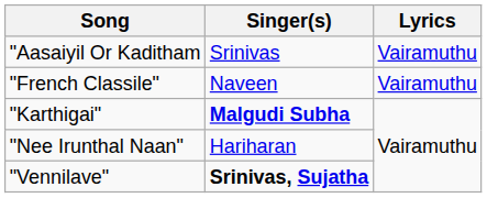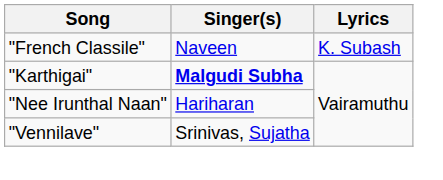 <table class="wikitable" style="font-size:95%;">
 <tr>
 <th>Song</th>
 <th>Singer(s)</th>
 <th>Lyrics</th>
 </tr>
 <tr>
-<td>"Aasaiyil Or Kaditham</td>
-<td><a href='#'>Srinivas</a></td>
-<td><a href='#'>Vairamuthu</a></td>
-</tr>
-<tr>
 <td>"French Classile"</td>
 <td><a href='#'>Naveen</a></td>
-<td><a href='#'>Vairamuthu</a></td>
+<td><a href='#'>K. Subash</a></td>
 </tr>
 <tr>
 <td>"Karthigai"</td>
 <td><strong><a href='#'>Malgudi Subha</a></strong></td>
 <td rowspan=3>Vairamuthu</td>
 </tr>
 <tr>
 <td>"Nee Irunthal Naan"</td>
 <td><a href='#'>Hariharan</a></td>
 </tr>
 <tr>
 <td>"Vennilave"</td>
-<td><strong>Srinivas, <a href='#'>Sujatha</a></strong></td>
+<td>Srinivas, <a href='#'>Sujatha</a></td>
 </tr>
 </table>
